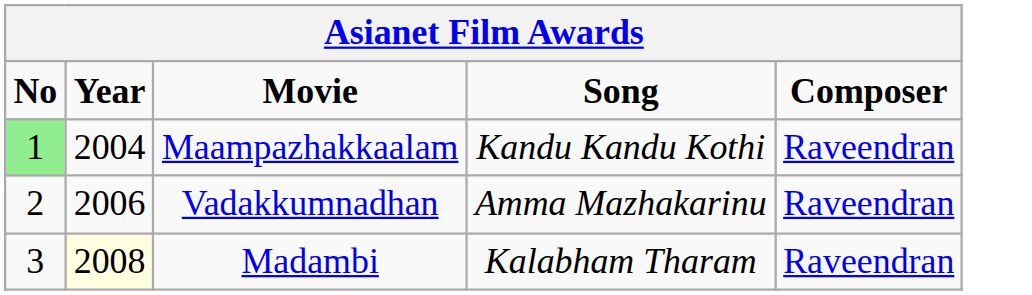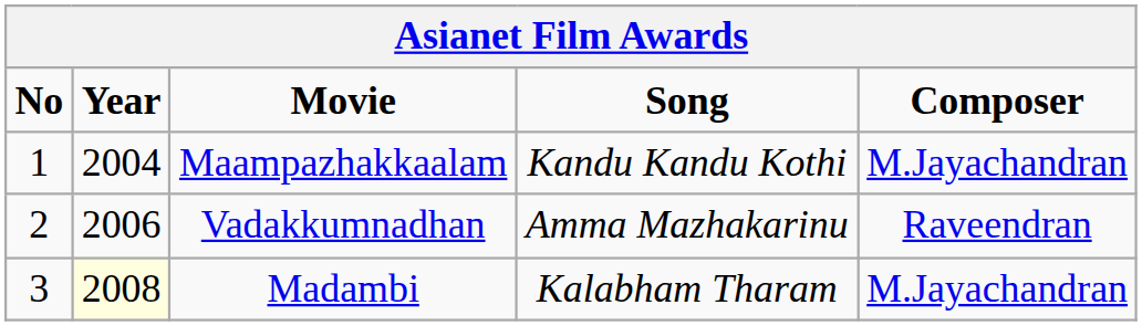 <table class="wikitable" style="text-align:center" style="font-size: 90%;">
 <tr>
 <th colspan="5"><strong><a href='#'>Asianet Film Awards</a></strong></th>
 </tr>
 <tr>
 <td><strong>No</strong></td>
 <td><strong>Year</strong></td>
 <td><strong>Movie</strong></td>
 <td><strong>Song</strong></td>
 <td><strong>Composer</strong></td>
 </tr>
 <tr>
-<td style="background: lightgreen;">1</td>
+<td>1</td>
 <td>2004</td>
 <td><a href='#'>Maampazhakkaalam</a></td>
 <td><em>Kandu Kandu Kothi</em></td>
-<td><a href='#'>Raveendran</a></td>
+<td><a href='#'>M.Jayachandran</a></td>
 </tr>
 <tr>
 <td>2</td>
 <td>2006</td>
 <td><a href='#'>Vadakkumnadhan</a></td>
 <td><em>Amma Mazhakarinu</em></td>
 <td><a href='#'>Raveendran</a></td>
 </tr>
 <tr>
 <td>3</td>
 <td style="background: lightyellow;">2008</td>
 <td><a href='#'>Madambi</a></td>
 <td><em>Kalabham Tharam</em></td>
-<td><a href='#'>Raveendran</a></td>
+<td><a href='#'>M.Jayachandran</a></td>
 </tr>
 </table>
